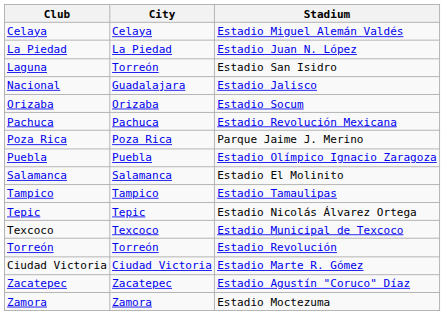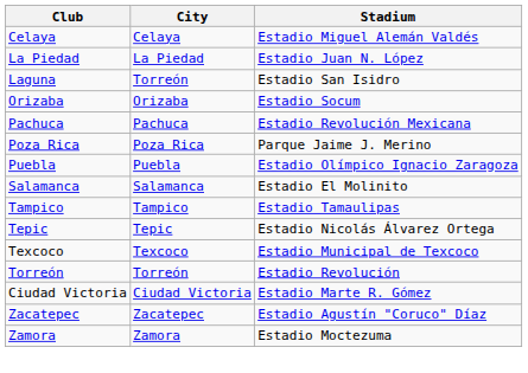 <table class="wikitable sortable">
 <tr>
 <th>Club</th>
 <th>City</th>
 <th>Stadium</th>
 </tr>
 <tr>
 <td><a href='#'>Celaya</a></td>
 <td><a href='#'>Celaya</a></td>
 <td><a href='#'>Estadio Miguel Alemán Valdés</a></td>
 </tr>
 <tr>
 <td><a href='#'>La Piedad</a></td>
 <td><a href='#'>La Piedad</a></td>
 <td><a href='#'>Estadio Juan N. López</a></td>
 </tr>
 <tr>
 <td><a href='#'>Laguna</a></td>
 <td><a href='#'>Torreón</a></td>
 <td>Estadio San Isidro</td>
-</tr>
-<tr>
-<td><a href='#'>Nacional</a></td>
-<td><a href='#'>Guadalajara</a></td>
-<td><a href='#'>Estadio Jalisco</a></td>
 </tr>
 <tr>
 <td><a href='#'>Orizaba</a></td>
 <td><a href='#'>Orizaba</a></td>
 <td><a href='#'>Estadio Socum</a></td>
 </tr>
 <tr>
 <td><a href='#'>Pachuca</a></td>
 <td><a href='#'>Pachuca</a></td>
 <td><a href='#'>Estadio Revolución Mexicana</a></td>
 </tr>
 <tr>
 <td><a href='#'>Poza Rica</a></td>
 <td><a href='#'>Poza Rica</a></td>
 <td>Parque Jaime J. Merino</td>
 </tr>
 <tr>
 <td><a href='#'>Puebla</a></td>
 <td><a href='#'>Puebla</a></td>
 <td><a href='#'>Estadio Olímpico Ignacio Zaragoza</a></td>
 </tr>
 <tr>
 <td><a href='#'>Salamanca</a></td>
 <td><a href='#'>Salamanca</a></td>
 <td>Estadio El Molinito</td>
 </tr>
 <tr>
 <td><a href='#'>Tampico</a></td>
 <td><a href='#'>Tampico</a></td>
 <td><a href='#'>Estadio Tamaulipas</a></td>
 </tr>
 <tr>
 <td><a href='#'>Tepic</a></td>
 <td><a href='#'>Tepic</a></td>
 <td>Estadio Nicolás Álvarez Ortega</td>
 </tr>
 <tr>
 <td>Texcoco</td>
 <td><a href='#'>Texcoco</a></td>
 <td><a href='#'>Estadio Municipal de Texcoco</a></td>
 </tr>
 <tr>
 <td><a href='#'>Torreón</a></td>
 <td><a href='#'>Torreón</a></td>
 <td><a href='#'>Estadio Revolución</a></td>
 </tr>
 <tr>
 <td>Ciudad Victoria</td>
 <td><a href='#'>Ciudad Victoria</a></td>
 <td><a href='#'>Estadio Marte R. Gómez</a></td>
 </tr>
 <tr>
 <td><a href='#'>Zacatepec</a></td>
 <td><a href='#'>Zacatepec</a></td>
 <td><a href='#'>Estadio Agustín "Coruco" Díaz</a></td>
 </tr>
 <tr>
 <td><a href='#'>Zamora</a></td>
 <td><a href='#'>Zamora</a></td>
 <td>Estadio Moctezuma</td>
 </tr>
 </table>
